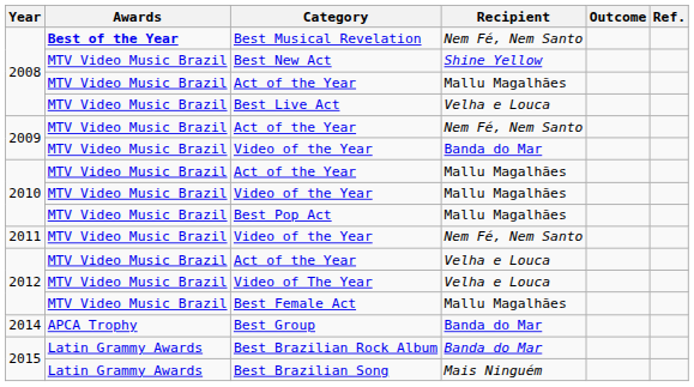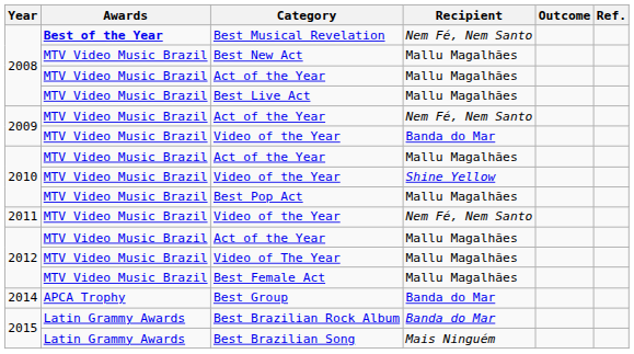 <table class="wikitable sortable">
 <tr>
 <th>Year</th>
 <th>Awards</th>
 <th>Category</th>
 <th>Recipient</th>
 <th>Outcome</th>
 <th>Ref.</th>
 </tr>
 <tr>
 <td rowspan="4">2008</td>
 <td><strong><a href='#'>Best of the Year</a></strong></td>
 <td><a href='#'>Best Musical Revelation</a></td>
 <td><em>Nem Fé, Nem Santo</em></td>
 <td></td>
 <td></td>
 </tr>
 <tr>
 <td><a href='#'>MTV Video Music Brazil</a></td>
 <td><a href='#'>Best New Act</a></td>
-<td><em><a href='#'>Shine Yellow</a></em></td>
+<td>Mallu Magalhães</td>
 <td></td>
 <td></td>
 </tr>
 <tr>
 <td><a href='#'>MTV Video Music Brazil</a></td>
 <td><a href='#'>Act of the Year</a></td>
 <td>Mallu Magalhães</td>
 <td></td>
 <td></td>
 </tr>
 <tr>
 <td><a href='#'>MTV Video Music Brazil</a></td>
 <td><a href='#'>Best Live Act</a></td>
-<td><em>Velha e Louca</em></td>
+<td>Mallu Magalhães</td>
 <td></td>
 <td></td>
 </tr>
 <tr>
 <td rowspan="2">2009</td>
 <td><a href='#'>MTV Video Music Brazil</a></td>
 <td><a href='#'>Act of the Year</a></td>
 <td><em>Nem Fé, Nem Santo</em></td>
 <td></td>
 <td></td>
 </tr>
 <tr>
 <td><a href='#'>MTV Video Music Brazil</a></td>
 <td><a href='#'>Video of the Year</a></td>
 <td><a href='#'>Banda do Mar</a></td>
 <td></td>
 <td></td>
 </tr>
 <tr>
 <td rowspan="3">2010</td>
 <td><a href='#'>MTV Video Music Brazil</a></td>
 <td><a href='#'>Act of the Year</a></td>
 <td>Mallu Magalhães</td>
 <td></td>
 <td></td>
 </tr>
 <tr>
 <td><a href='#'>MTV Video Music Brazil</a></td>
 <td><a href='#'>Video of the Year</a></td>
-<td>Mallu Magalhães</td>
+<td><em><a href='#'>Shine Yellow</a></em></td>
 <td></td>
 <td></td>
 </tr>
 <tr>
 <td><a href='#'>MTV Video Music Brazil</a></td>
 <td><a href='#'>Best Pop Act</a></td>
 <td>Mallu Magalhães</td>
 <td></td>
 <td></td>
 </tr>
 <tr>
 <td>2011</td>
 <td><a href='#'>MTV Video Music Brazil</a></td>
 <td><a href='#'>Video of the Year</a></td>
 <td><em>Nem Fé, Nem Santo</em></td>
 <td></td>
 <td></td>
 </tr>
 <tr>
 <td rowspan="3">2012</td>
 <td><a href='#'>MTV Video Music Brazil</a></td>
 <td><a href='#'>Act of the Year</a></td>
-<td><em>Velha e Louca</em></td>
+<td>Mallu Magalhães</td>
 <td></td>
 <td></td>
 </tr>
 <tr>
 <td><a href='#'>MTV Video Music Brazil</a></td>
 <td><a href='#'>Video of The Year</a></td>
-<td><em>Velha e Louca</em></td>
+<td>Mallu Magalhães</td>
 <td></td>
 <td></td>
 </tr>
 <tr>
 <td><a href='#'>MTV Video Music Brazil</a></td>
 <td><a href='#'>Best Female Act</a></td>
 <td>Mallu Magalhães</td>
 <td></td>
 <td></td>
 </tr>
 <tr>
 <td>2014</td>
 <td><a href='#'>APCA Trophy</a></td>
 <td><a href='#'>Best Group</a></td>
 <td><a href='#'>Banda do Mar</a></td>
 <td></td>
 <td></td>
 </tr>
 <tr>
 <td rowspan="2">2015</td>
 <td><a href='#'>Latin Grammy Awards</a></td>
 <td><a href='#'>Best Brazilian Rock Album</a></td>
 <td><em><a href='#'>Banda do Mar</a></em></td>
 <td></td>
 <td></td>
 </tr>
 <tr>
 <td><a href='#'>Latin Grammy Awards</a></td>
 <td><a href='#'>Best Brazilian Song</a></td>
 <td><em>Mais Ninguém</em></td>
 <td></td>
 <td></td>
 </tr>
 </table>
